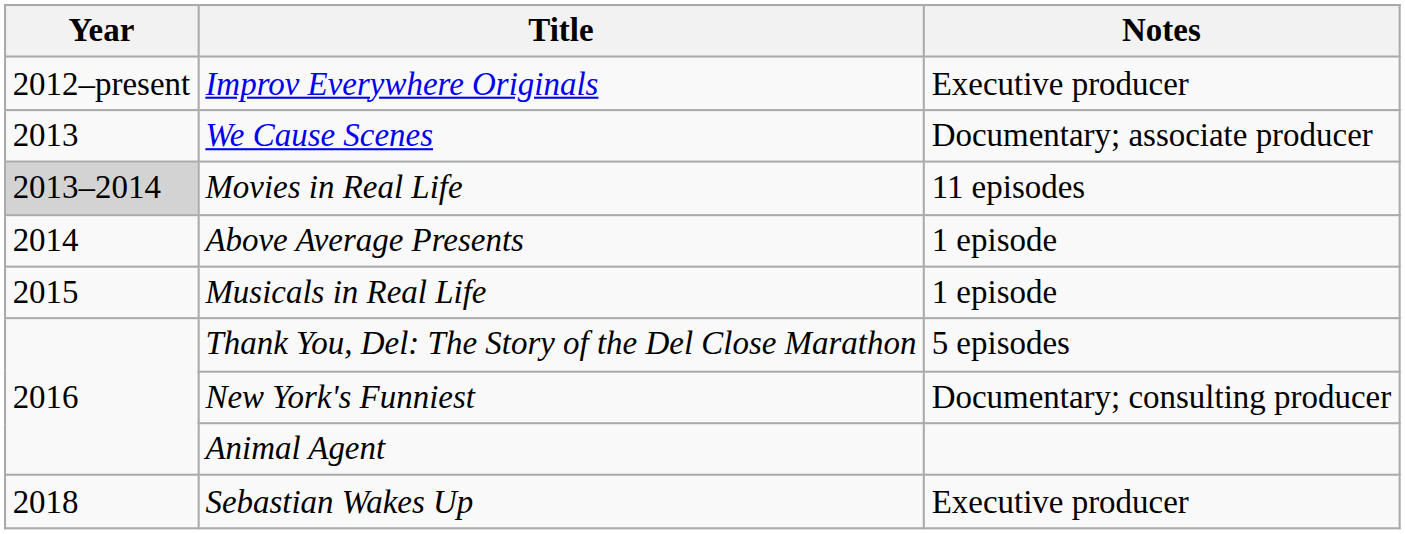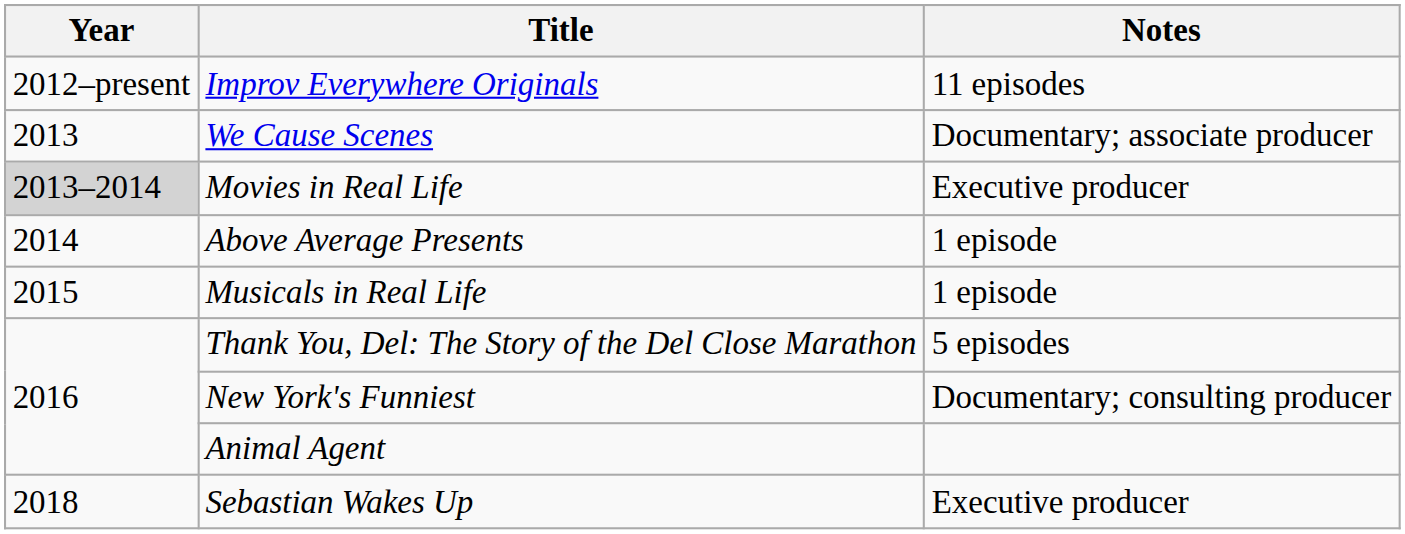 <table class="wikitable sortable">
 <tr>
 <th>Year</th>
 <th>Title</th>
 <th>Notes</th>
 </tr>
 <tr>
 <td>2012–present</td>
 <td><em><a href='#'>Improv Everywhere Originals</a></em></td>
-<td>Executive producer</td>
+<td>11 episodes</td>
 </tr>
 <tr>
 <td>2013</td>
 <td><em><a href='#'>We Cause Scenes</a></em></td>
 <td>Documentary; associate producer</td>
 </tr>
 <tr>
 <td style="background: lightgrey;">2013–2014</td>
 <td><em>Movies in Real Life</em></td>
-<td>11 episodes</td>
+<td>Executive producer</td>
 </tr>
 <tr>
 <td>2014</td>
 <td><em>Above Average Presents</em></td>
 <td>1 episode</td>
 </tr>
 <tr>
 <td>2015</td>
 <td><em>Musicals in Real Life</em></td>
 <td>1 episode</td>
 </tr>
 <tr>
 <td rowspan="3">2016</td>
 <td><em>Thank You, Del: The Story of the Del Close Marathon</em></td>
 <td>5 episodes</td>
 </tr>
 <tr>
 <td><em>New York's Funniest</em></td>
 <td>Documentary; consulting producer</td>
 </tr>
 <tr>
 <td><em>Animal Agent</em></td>
 <td></td>
 </tr>
 <tr>
 <td>2018</td>
 <td><em>Sebastian Wakes Up</em></td>
 <td>Executive producer</td>
 </tr>
 </table>
